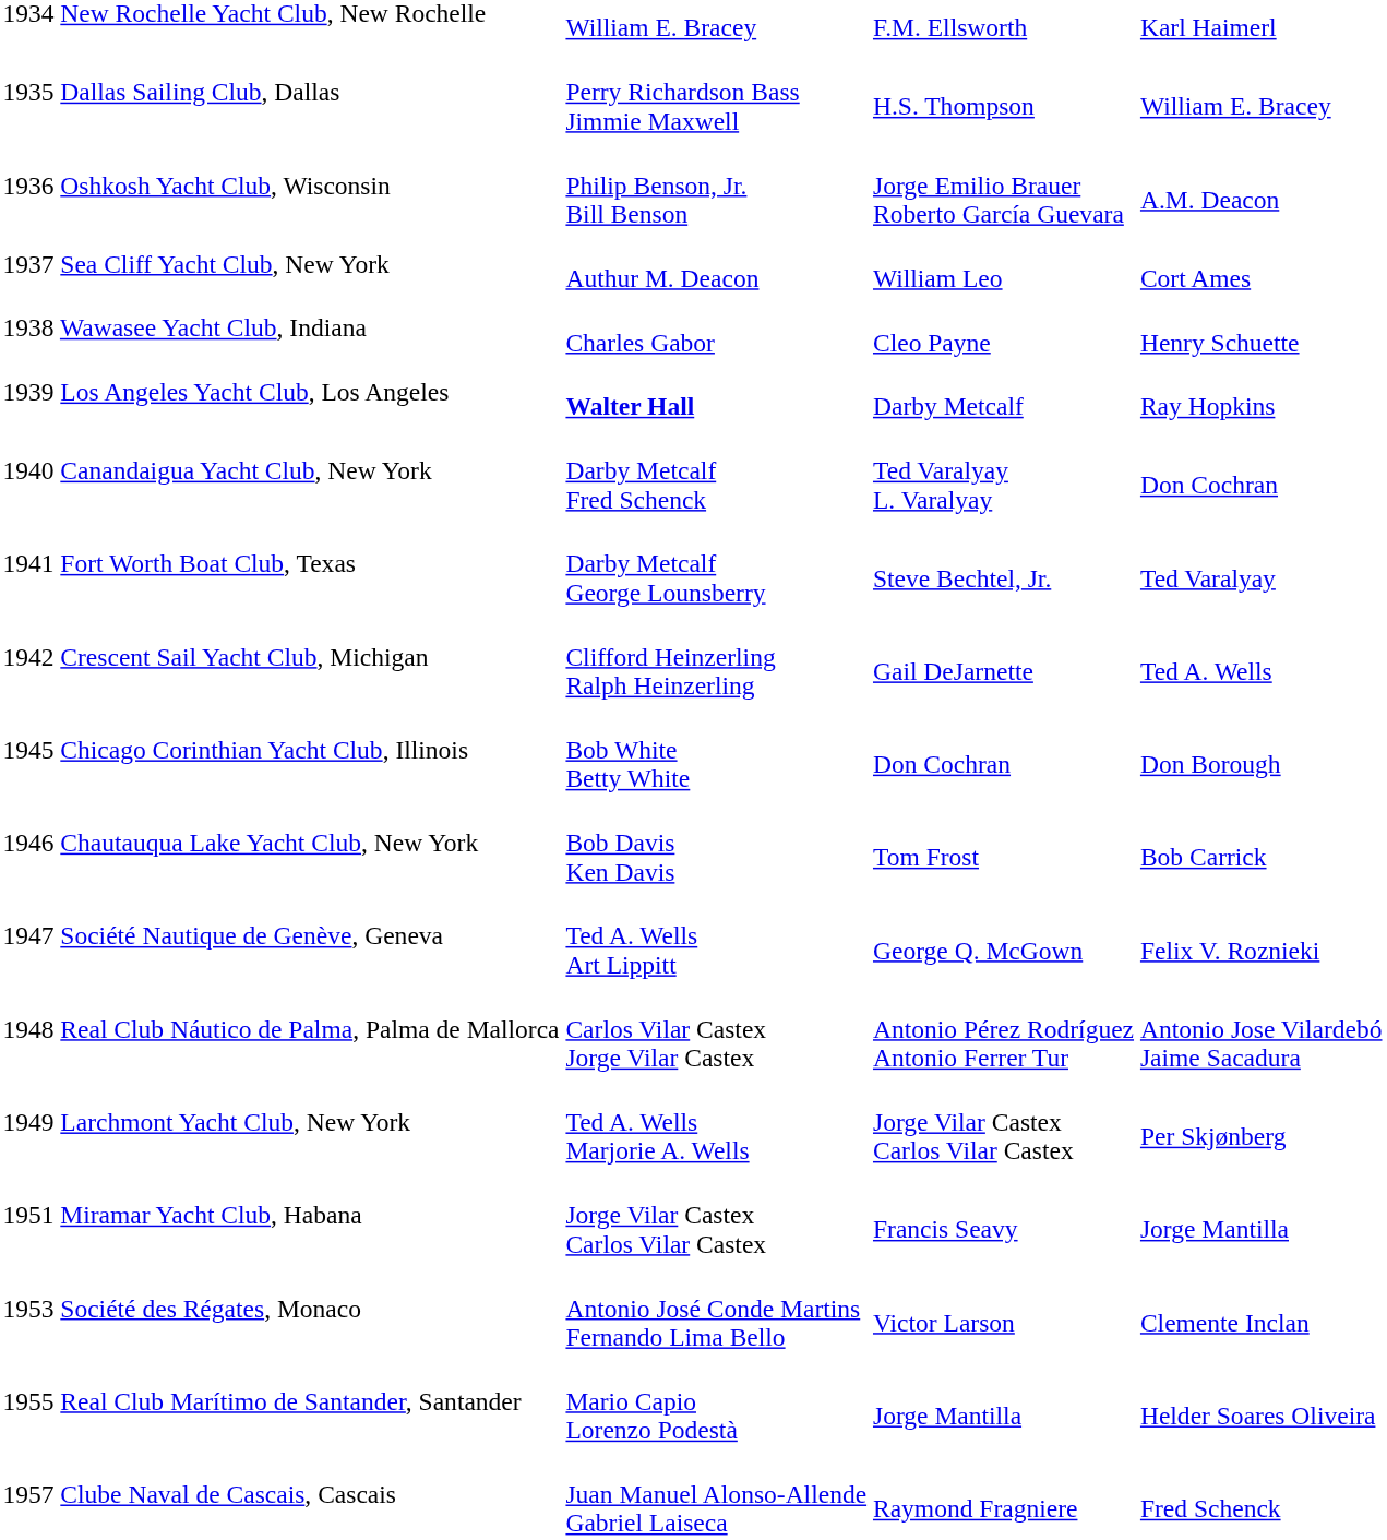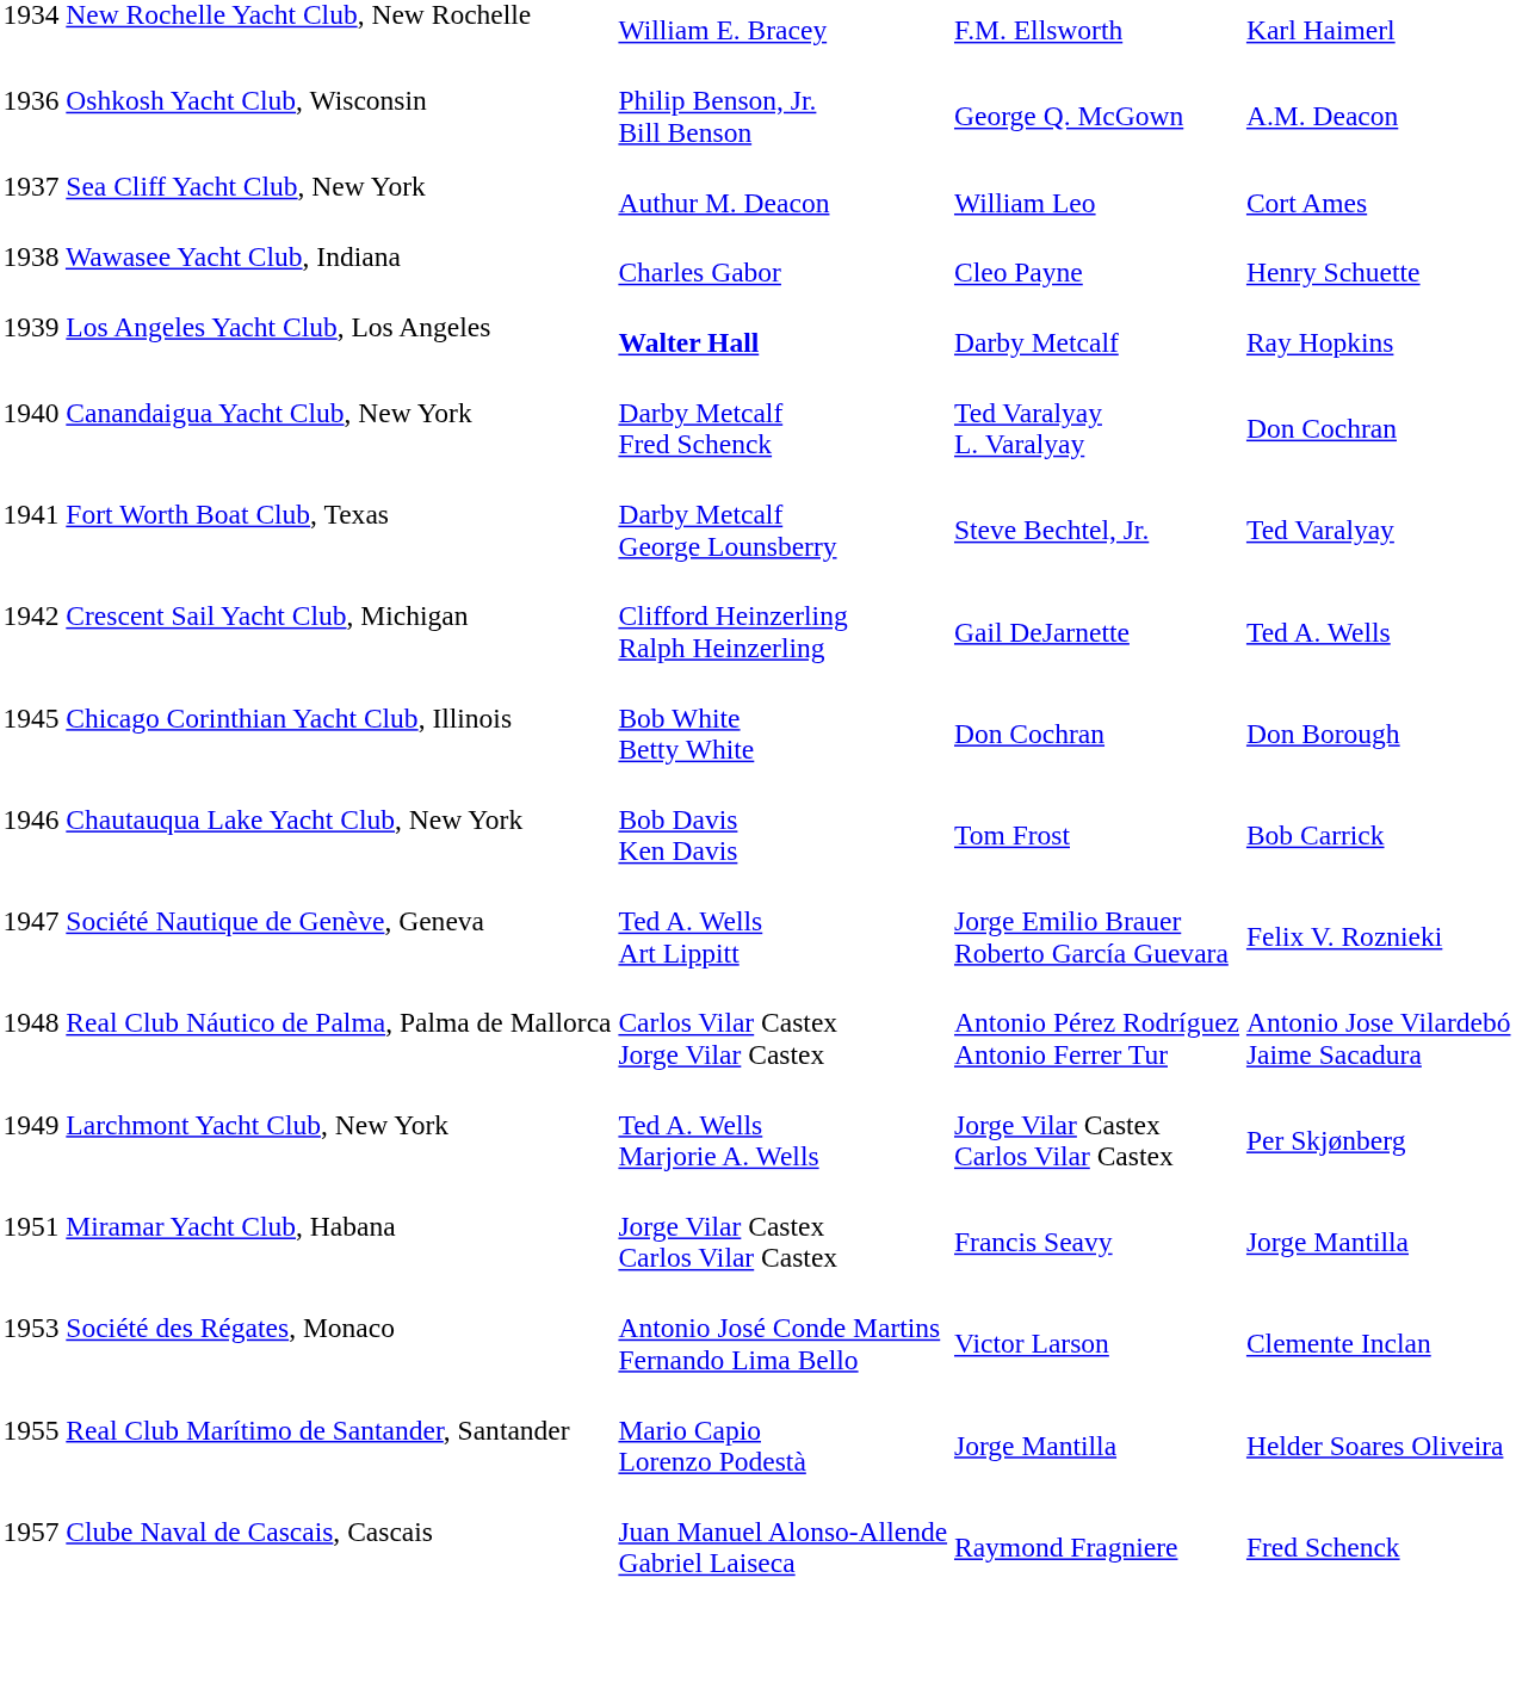 <table>
 <tr>
 <td>1934 <a href='#'>New Rochelle Yacht Club</a>, New Rochelle</td>
 <td><br><a href='#'>William E. Bracey</a><br></td>
 <td><br><a href='#'>F.M. Ellsworth</a><br></td>
 <td><br><a href='#'>Karl Haimerl</a><br></td>
 <td></td>
 </tr>
 <tr>
-<td>1935 <a href='#'>Dallas Sailing Club</a>, Dallas</td>
-<td><br><a href='#'>Perry Richardson Bass</a><br><a href='#'>Jimmie Maxwell</a></td>
-<td><br><a href='#'>H.S. Thompson</a><br></td>
-<td><br><a href='#'>William E. Bracey</a><br></td>
-<td></td>
-</tr>
-<tr>
 <td>1936 <a href='#'>Oshkosh Yacht Club</a>, Wisconsin</td>
 <td><br><a href='#'>Philip Benson, Jr.</a><br><a href='#'>Bill Benson</a></td>
-<td><br><a href='#'>Jorge Emilio Brauer</a><br><a href='#'>Roberto García Guevara</a></td>
+<td><br><a href='#'>George Q. McGown</a><br></td>
 <td><br><a href='#'>A.M. Deacon</a><br></td>
 <td></td>
 </tr>
 <tr>
 <td>1937 <a href='#'>Sea Cliff Yacht Club</a>, New York</td>
 <td><br><a href='#'>Authur M. Deacon</a><br></td>
 <td><br><a href='#'>William Leo</a><br></td>
 <td><br><a href='#'>Cort Ames</a><br></td>
 <td></td>
 </tr>
 <tr>
 <td>1938 <a href='#'>Wawasee Yacht Club</a>, Indiana</td>
 <td><br><a href='#'>Charles Gabor</a><br></td>
 <td><br><a href='#'>Cleo Payne</a><br></td>
 <td><br><a href='#'>Henry Schuette</a><br></td>
 <td></td>
 </tr>
 <tr>
 <td>1939 <a href='#'>Los Angeles Yacht Club</a>, Los Angeles</td>
 <td><strong><br><a href='#'>Walter Hall</a><br></strong></td>
 <td><br><a href='#'>Darby Metcalf</a><br></td>
 <td><br><a href='#'>Ray Hopkins</a><br></td>
 <td></td>
 </tr>
 <tr>
 <td>1940 <a href='#'>Canandaigua Yacht Club</a>, New York</td>
 <td><br><a href='#'>Darby Metcalf</a><br><a href='#'>Fred Schenck</a></td>
 <td><br><a href='#'>Ted Varalyay</a><br><a href='#'>L. Varalyay</a></td>
 <td><br><a href='#'>Don Cochran</a><br></td>
 <td></td>
 </tr>
 <tr>
 <td>1941 <a href='#'>Fort Worth Boat Club</a>, Texas</td>
 <td><br><a href='#'>Darby Metcalf</a><br><a href='#'>George Lounsberry</a></td>
 <td><br><a href='#'>Steve Bechtel, Jr.</a><br></td>
 <td><br><a href='#'>Ted Varalyay</a><br></td>
 <td></td>
 </tr>
 <tr>
 <td>1942 <a href='#'>Crescent Sail Yacht Club</a>, Michigan</td>
 <td><br><a href='#'>Clifford Heinzerling</a><br><a href='#'>Ralph Heinzerling</a></td>
 <td><br><a href='#'>Gail DeJarnette</a><br></td>
 <td><br><a href='#'>Ted A. Wells</a><br></td>
 <td></td>
 </tr>
 <tr>
 <td>1945 <a href='#'>Chicago Corinthian Yacht Club</a>, Illinois</td>
 <td><br><a href='#'>Bob White</a><br><a href='#'>Betty White</a></td>
 <td><br><a href='#'>Don Cochran</a><br></td>
 <td><br><a href='#'>Don Borough</a><br></td>
 <td></td>
 </tr>
 <tr>
 <td>1946 <a href='#'>Chautauqua Lake Yacht Club</a>, New York</td>
 <td><br><a href='#'>Bob Davis</a><br><a href='#'>Ken Davis</a></td>
 <td><br><a href='#'>Tom Frost</a><br></td>
 <td><br><a href='#'>Bob Carrick</a><br></td>
 <td></td>
 </tr>
 <tr>
 <td>1947 <a href='#'>Société Nautique de Genève</a>, Geneva</td>
 <td><br><a href='#'>Ted A. Wells</a><br><a href='#'>Art Lippitt</a></td>
-<td><br><a href='#'>George Q. McGown</a><br></td>
+<td><br><a href='#'>Jorge Emilio Brauer</a><br><a href='#'>Roberto García Guevara</a></td>
 <td><br><a href='#'>Felix V. Roznieki</a><br></td>
 <td></td>
 </tr>
 <tr>
 <td>1948 <a href='#'>Real Club Náutico de Palma</a>, Palma de Mallorca</td>
 <td><br><a href='#'>Carlos Vilar</a> Castex<br><a href='#'>Jorge Vilar</a> Castex</td>
 <td><br><a href='#'>Antonio Pérez Rodríguez</a><br><a href='#'>Antonio Ferrer Tur</a></td>
 <td><br><a href='#'>Antonio Jose Vilardebó</a><br><a href='#'>Jaime Sacadura</a></td>
 <td></td>
 </tr>
 <tr>
 <td>1949 <a href='#'>Larchmont Yacht Club</a>, New York</td>
 <td><br><a href='#'>Ted A. Wells</a><br><a href='#'>Marjorie A. Wells</a></td>
 <td><br><a href='#'>Jorge Vilar</a> Castex<br><a href='#'>Carlos Vilar</a> Castex</td>
 <td><br><a href='#'>Per Skjønberg</a><br></td>
 <td></td>
 </tr>
 <tr>
 <td>1951 <a href='#'>Miramar Yacht Club</a>, Habana</td>
 <td><br><a href='#'>Jorge Vilar</a> Castex<br><a href='#'>Carlos Vilar</a> Castex</td>
 <td><br><a href='#'>Francis Seavy</a><br></td>
 <td><br><a href='#'>Jorge Mantilla</a><br></td>
 <td></td>
 </tr>
 <tr>
 <td>1953 <a href='#'>Société des Régates</a>, Monaco</td>
 <td><br><a href='#'>Antonio José Conde Martins</a><br><a href='#'>Fernando Lima Bello</a></td>
 <td><br><a href='#'>Victor Larson</a><br></td>
 <td><br><a href='#'>Clemente Inclan</a><br></td>
 <td></td>
 </tr>
 <tr>
 <td>1955 <a href='#'>Real Club Marítimo de Santander</a>, Santander</td>
 <td><br><a href='#'>Mario Capio</a><br><a href='#'>Lorenzo Podestà</a></td>
 <td><br><a href='#'>Jorge Mantilla</a><br></td>
 <td><br><a href='#'>Helder Soares Oliveira</a><br></td>
 <td></td>
 </tr>
 <tr>
 <td>1957 <a href='#'>Clube Naval de Cascais</a>, Cascais</td>
 <td><br><a href='#'>Juan Manuel Alonso-Allende</a><br><a href='#'>Gabriel Laiseca</a></td>
 <td><br><a href='#'>Raymond Fragniere</a><br></td>
 <td><br><a href='#'>Fred Schenck</a><br></td>
 <td></td>
 </tr>
 </table>
